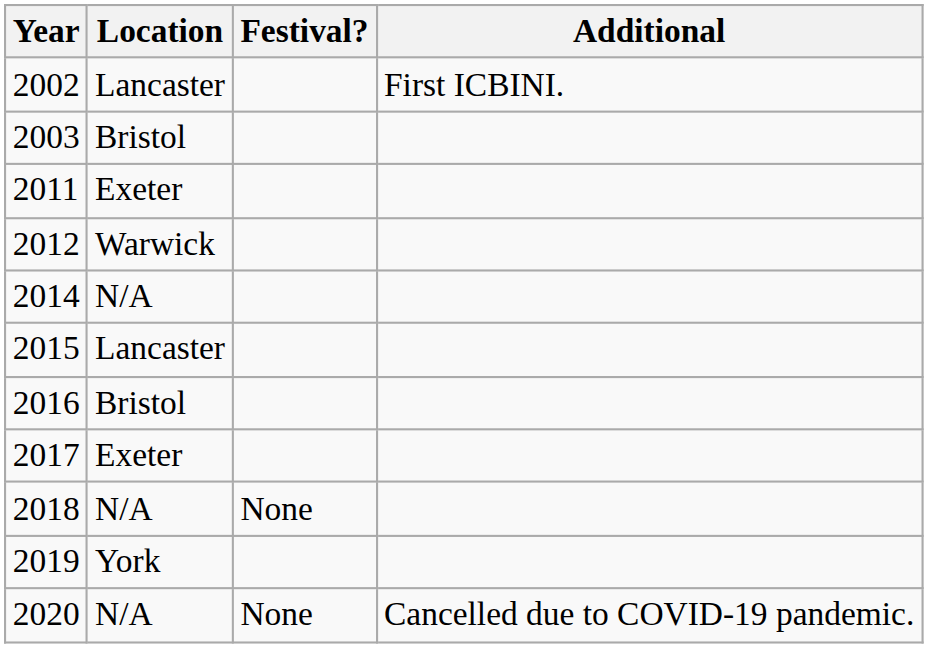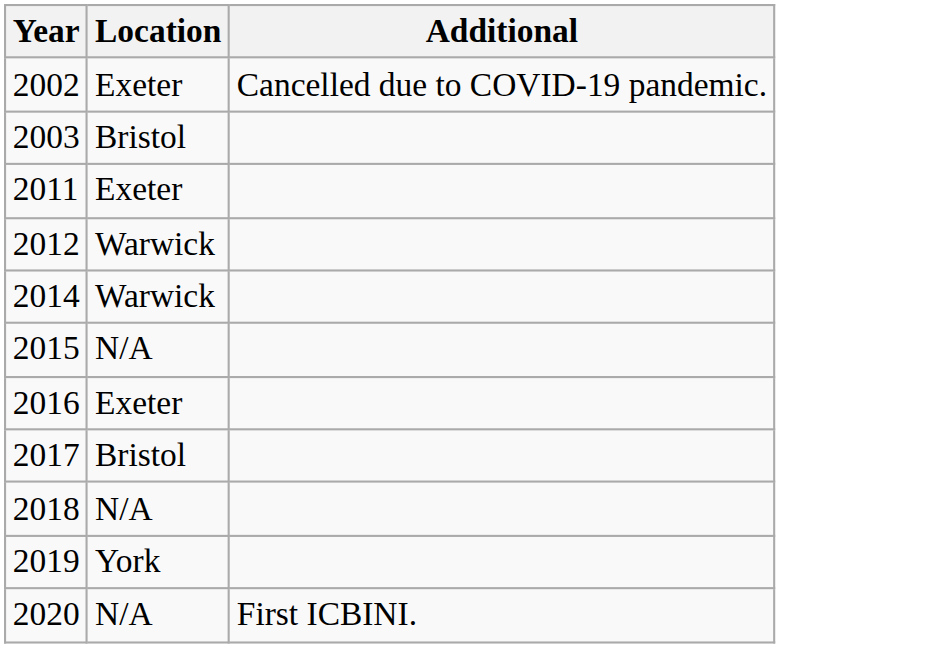 <table class="wikitable">
 <tr>
 <th>Year</th>
 <th>Location</th>
-<th>Festival?</th>
 <th>Additional</th>
 </tr>
 <tr>
 <td>2002</td>
-<td>Lancaster</td>
-<td></td>
-<td>First ICBINI.</td>
+<td>Exeter</td>
+<td>Cancelled due to COVID-19 pandemic.</td>
 </tr>
 <tr>
 <td>2003</td>
 <td>Bristol </td>
-<td></td>
 <td></td>
 </tr>
 <tr>
 <td>2011</td>
 <td>Exeter</td>
 <td></td>
-<td></td>
 </tr>
 <tr>
 <td>2012</td>
 <td>Warwick</td>
 <td></td>
-<td></td>
 </tr>
 <tr>
 <td>2014</td>
-<td>N/A</td>
-<td></td>
+<td>Warwick</td>
 <td></td>
 </tr>
 <tr>
 <td>2015</td>
-<td>Lancaster</td>
-<td></td>
+<td>N/A</td>
 <td></td>
 </tr>
 <tr>
 <td>2016</td>
-<td>Bristol</td>
-<td></td>
+<td>Exeter</td>
 <td></td>
 </tr>
 <tr>
 <td>2017</td>
-<td>Exeter</td>
-<td></td>
+<td>Bristol</td>
 <td></td>
 </tr>
 <tr>
 <td>2018</td>
 <td>N/A</td>
-<td>None</td>
 <td></td>
 </tr>
 <tr>
 <td>2019</td>
 <td>York</td>
 <td></td>
-<td></td>
 </tr>
 <tr>
 <td>2020</td>
 <td>N/A</td>
-<td>None</td>
-<td>Cancelled due to COVID-19 pandemic.</td>
+<td>First ICBINI.</td>
 </tr>
 </table>
